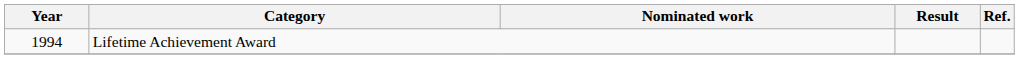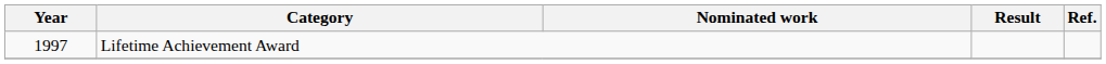 <table class=wikitable>
 <tr>
 <th scope="col" style="width:5em;">Year</th>
 <th scope="col" style="width:26em;">Category</th>
 <th scope="col" style="width:25em;">Nominated work</th>
 <th scope="col" style="width:5em;">Result</th>
 <th>Ref.</th>
 </tr>
 <tr>
-<td style="text-align:center;">1994</td>
+<td style="text-align:center;">1997</td>
 <td colspan=2>Lifetime Achievement Award</td>
 <td></td>
 <td></td>
 </tr>
 <tr>
 </tr>
 </table>
